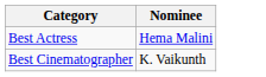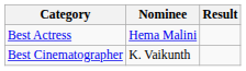 <table class="wikitable">
 <tr>
 <th>Category</th>
 <th>Nominee</th>
+<th>Result</th>
 </tr>
 <tr>
 <td><a href='#'>Best Actress</a></td>
 <td><a href='#'>Hema Malini</a></td>
+<td></td>
 </tr>
 <tr>
 <td><a href='#'>Best Cinematographer</a></td>
 <td>K. Vaikunth</td>
+<td></td>
 </tr>
 </table>
